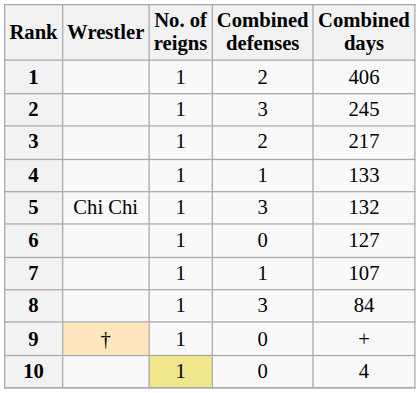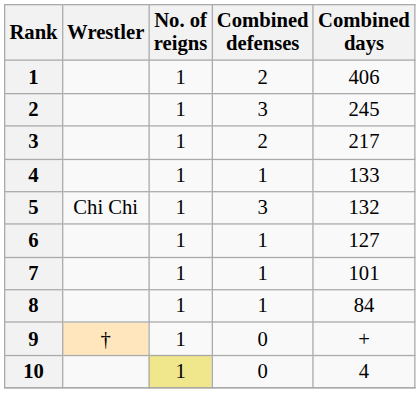 <table class="wikitable sortable" style="text-align: center">
 <tr>
 <th>Rank</th>
 <th>Wrestler</th>
 <th>No. of<br>reigns</th>
 <th>Combined<br>defenses</th>
 <th>Combined<br>days</th>
 </tr>
 <tr>
 <th>1</th>
 <td></td>
 <td>1</td>
 <td>2</td>
 <td>406</td>
 </tr>
 <tr>
 <th>2</th>
 <td></td>
 <td>1</td>
 <td>3</td>
 <td>245</td>
 </tr>
 <tr>
 <th>3</th>
 <td></td>
 <td>1</td>
 <td>2</td>
 <td>217</td>
 </tr>
 <tr>
 <th>4</th>
 <td></td>
 <td>1</td>
 <td>1</td>
 <td>133</td>
 </tr>
 <tr>
 <th>5</th>
 <td>Chi Chi</td>
 <td>1</td>
 <td>3</td>
 <td>132</td>
 </tr>
 <tr>
 <th>6</th>
 <td></td>
 <td>1</td>
-<td>0</td>
+<td>1</td>
 <td>127</td>
 </tr>
 <tr>
 <th>7</th>
 <td></td>
 <td>1</td>
 <td>1</td>
-<td>107</td>
+<td>101</td>
 </tr>
 <tr>
 <th>8</th>
 <td></td>
 <td>1</td>
-<td>3</td>
+<td>1</td>
 <td>84</td>
 </tr>
 <tr>
 <th>9</th>
 <td style="background-color:#FFE6BD"> †</td>
 <td>1</td>
 <td>0</td>
 <td>+</td>
 </tr>
 <tr>
 <th>10</th>
 <td></td>
 <td style="background: khaki;">1</td>
 <td>0</td>
 <td>4</td>
 </tr>
 <tr>
 </tr>
 </table>
